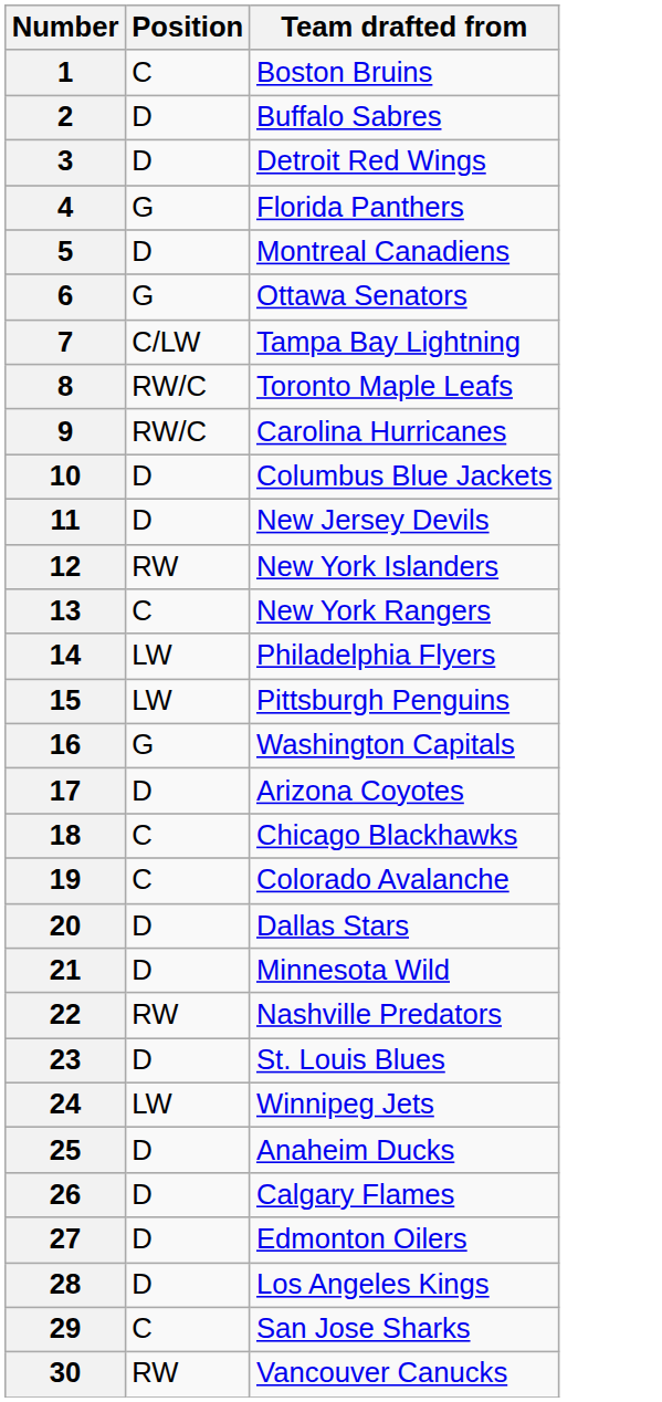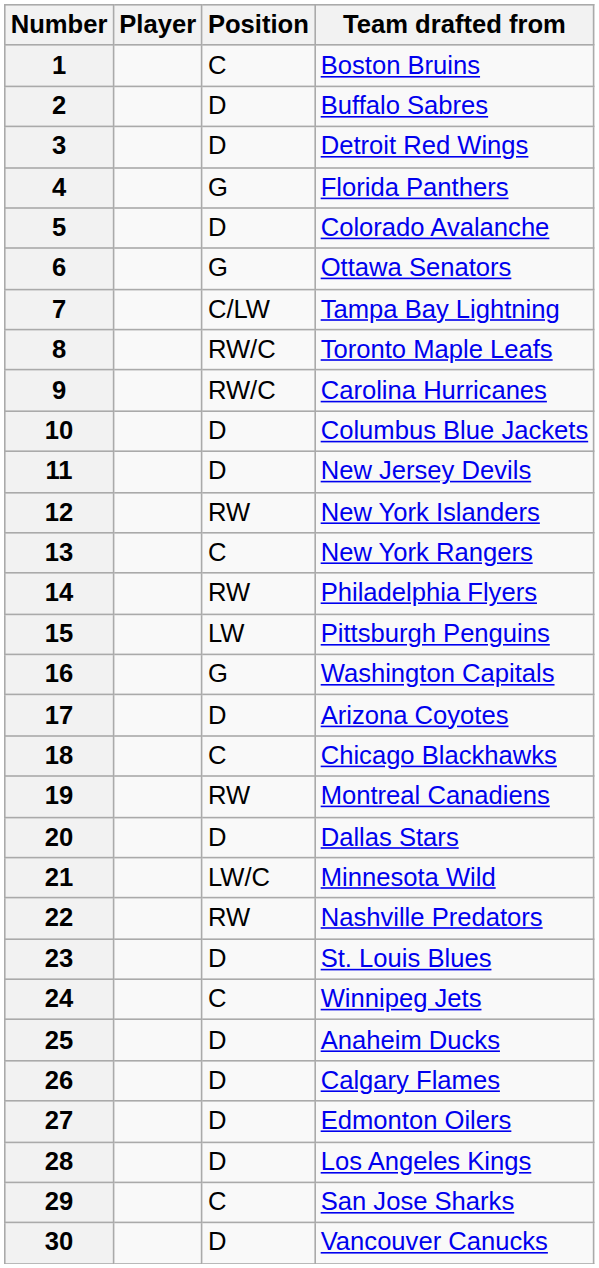 <table class="wikitable sortable">
 <tr>
 <th scope="col">Number</th>
+<th scope="col">Player</th>
 <th scope="col">Position</th>
 <th scope="col">Team drafted from</th>
 </tr>
 <tr>
 <th scope="row">1</th>
+<td></td>
 <td>C</td>
 <td><a href='#'>Boston Bruins</a></td>
 </tr>
 <tr>
 <th scope="row">2</th>
+<td></td>
 <td>D</td>
 <td><a href='#'>Buffalo Sabres</a></td>
 </tr>
 <tr>
 <th scope="row">3</th>
+<td></td>
 <td>D</td>
 <td><a href='#'>Detroit Red Wings</a></td>
 </tr>
 <tr>
 <th scope="row">4</th>
+<td></td>
 <td>G</td>
 <td><a href='#'>Florida Panthers</a></td>
 </tr>
 <tr>
 <th scope="row">5</th>
+<td></td>
 <td>D</td>
-<td><a href='#'>Montreal Canadiens</a></td>
+<td><a href='#'>Colorado Avalanche</a></td>
 </tr>
 <tr>
 <th scope="row">6</th>
+<td></td>
 <td>G</td>
 <td><a href='#'>Ottawa Senators</a></td>
 </tr>
 <tr>
 <th scope="row">7</th>
+<td></td>
 <td>C/LW</td>
 <td><a href='#'>Tampa Bay Lightning</a></td>
 </tr>
 <tr>
 <th scope="row">8</th>
+<td></td>
 <td>RW/C</td>
 <td><a href='#'>Toronto Maple Leafs</a></td>
 </tr>
 <tr>
 <th scope="row">9</th>
+<td></td>
 <td>RW/C</td>
 <td><a href='#'>Carolina Hurricanes</a></td>
 </tr>
 <tr>
 <th scope="row">10</th>
+<td></td>
 <td>D</td>
 <td><a href='#'>Columbus Blue Jackets</a></td>
 </tr>
 <tr>
 <th scope="row">11</th>
+<td></td>
 <td>D</td>
 <td><a href='#'>New Jersey Devils</a></td>
 </tr>
 <tr>
 <th scope="row">12</th>
+<td></td>
 <td>RW</td>
 <td><a href='#'>New York Islanders</a></td>
 </tr>
 <tr>
 <th scope="row">13</th>
+<td></td>
 <td>C</td>
 <td><a href='#'>New York Rangers</a></td>
 </tr>
 <tr>
 <th scope="row">14</th>
-<td>LW</td>
+<td></td>
+<td>RW</td>
 <td><a href='#'>Philadelphia Flyers</a></td>
 </tr>
 <tr>
 <th scope="row">15</th>
+<td></td>
 <td>LW</td>
 <td><a href='#'>Pittsburgh Penguins</a></td>
 </tr>
 <tr>
 <th scope="row">16</th>
+<td></td>
 <td>G</td>
 <td><a href='#'>Washington Capitals</a></td>
 </tr>
 <tr>
 <th scope="row">17</th>
+<td></td>
 <td>D</td>
 <td><a href='#'>Arizona Coyotes</a></td>
 </tr>
 <tr>
 <th scope="row">18</th>
+<td></td>
 <td>C</td>
 <td><a href='#'>Chicago Blackhawks</a></td>
 </tr>
 <tr>
 <th scope="row">19</th>
-<td>C</td>
-<td><a href='#'>Colorado Avalanche</a></td>
+<td></td>
+<td>RW</td>
+<td><a href='#'>Montreal Canadiens</a></td>
 </tr>
 <tr>
 <th scope="row">20</th>
+<td></td>
 <td>D</td>
 <td><a href='#'>Dallas Stars</a></td>
 </tr>
 <tr>
 <th scope="row">21</th>
-<td>D</td>
+<td></td>
+<td>LW/C</td>
 <td><a href='#'>Minnesota Wild</a></td>
 </tr>
 <tr>
 <th scope="row">22</th>
+<td></td>
 <td>RW</td>
 <td><a href='#'>Nashville Predators</a></td>
 </tr>
 <tr>
 <th scope="row">23</th>
+<td></td>
 <td>D</td>
 <td><a href='#'>St. Louis Blues</a></td>
 </tr>
 <tr>
 <th scope="row">24</th>
-<td>LW</td>
+<td></td>
+<td>C</td>
 <td><a href='#'>Winnipeg Jets</a></td>
 </tr>
 <tr>
 <th scope="row">25</th>
+<td></td>
 <td>D</td>
 <td><a href='#'>Anaheim Ducks</a></td>
 </tr>
 <tr>
 <th scope="row">26</th>
+<td></td>
 <td>D</td>
 <td><a href='#'>Calgary Flames</a></td>
 </tr>
 <tr>
 <th scope="row">27</th>
+<td></td>
 <td>D</td>
 <td><a href='#'>Edmonton Oilers</a></td>
 </tr>
 <tr>
 <th scope="row">28</th>
+<td></td>
 <td>D</td>
 <td><a href='#'>Los Angeles Kings</a></td>
 </tr>
 <tr>
 <th scope="row">29</th>
+<td></td>
 <td>C</td>
 <td><a href='#'>San Jose Sharks</a></td>
 </tr>
 <tr>
 <th scope="row">30</th>
-<td>RW</td>
+<td></td>
+<td>D</td>
 <td><a href='#'>Vancouver Canucks</a></td>
 </tr>
 </table>
